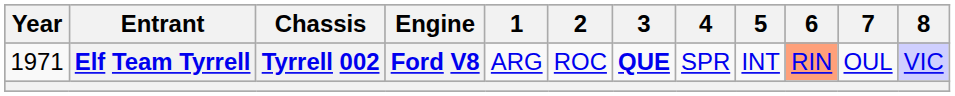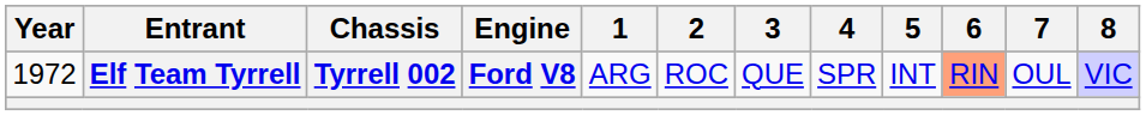 <table class="wikitable" style="text-align:center; font-size:90%">
 <tr>
 <th>Year</th>
 <th>Entrant</th>
 <th>Chassis</th>
 <th>Engine</th>
 <th>1</th>
 <th>2</th>
 <th>3</th>
 <th>4</th>
 <th>5</th>
 <th>6</th>
 <th>7</th>
 <th>8</th>
 </tr>
 <tr>
-<td>1971</td>
+<td>1972</td>
 <th><a href='#'>Elf</a> <a href='#'>Team Tyrrell</a></th>
 <th><a href='#'>Tyrrell</a> <a href='#'>002</a></th>
 <th><a href='#'>Ford</a> <a href='#'>V8</a></th>
 <td><a href='#'>ARG</a></td>
 <td><a href='#'>ROC</a></td>
-<td><strong><a href='#'>QUE</a></strong></td>
+<td><a href='#'>QUE</a></td>
 <td><a href='#'>SPR</a></td>
 <td><a href='#'>INT</a></td>
 <td style="background: lightsalmon;"><a href='#'>RIN</a></td>
 <td><a href='#'>OUL</a></td>
 <td style="background:#CFCFFF;"><a href='#'>VIC</a><br></td>
 </tr>
 <tr>
 <th colspan="12"></th>
 </tr>
 </table>
